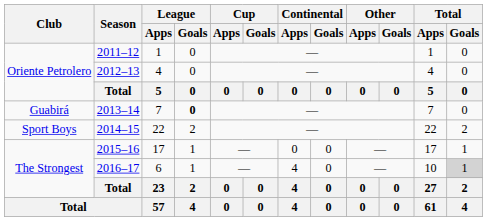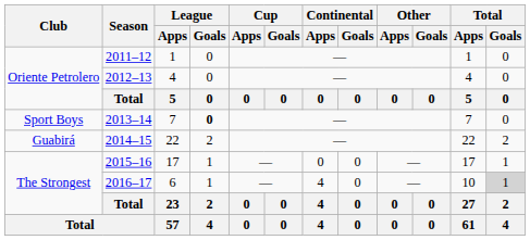 <table class="wikitable" style="text-align: center">
 <tr>
 <th rowspan=2>Club</th>
 <th rowspan=2>Season</th>
 <th colspan=2>League</th>
 <th colspan=2>Cup</th>
 <th colspan=2>Continental</th>
 <th colspan=2>Other</th>
 <th colspan=2>Total</th>
 </tr>
 <tr>
 <th>Apps</th>
 <th>Goals</th>
 <th>Apps</th>
 <th>Goals</th>
 <th>Apps</th>
 <th>Goals</th>
 <th>Apps</th>
 <th>Goals</th>
 <th>Apps</th>
 <th>Goals</th>
 </tr>
 <tr>
 <td rowspan=3><a href='#'>Oriente Petrolero</a></td>
 <td><a href='#'>2011–12</a></td>
 <td>1</td>
 <td>0</td>
 <td colspan="6">—</td>
 <td>1</td>
 <td>0</td>
 </tr>
 <tr>
 <td><a href='#'>2012–13</a></td>
 <td>4</td>
 <td>0</td>
 <td colspan="6">—</td>
 <td>4</td>
 <td>0</td>
 </tr>
 <tr>
 <th>Total</th>
 <th>5</th>
 <th>0</th>
 <th>0</th>
 <th>0</th>
 <th>0</th>
 <th>0</th>
 <th>0</th>
 <th>0</th>
 <th>5</th>
 <th>0</th>
 </tr>
 <tr>
-<td><a href='#'>Guabirá</a></td>
+<td><a href='#'>Sport Boys</a></td>
 <td><a href='#'>2013–14</a></td>
 <td>7</td>
 <td><strong>0</strong></td>
 <td colspan="6">—</td>
 <td>7</td>
 <td>0</td>
 </tr>
 <tr>
-<td><a href='#'>Sport Boys</a></td>
+<td><a href='#'>Guabirá</a></td>
 <td><a href='#'>2014–15</a></td>
 <td>22</td>
 <td>2</td>
 <td colspan="6">—</td>
 <td>22</td>
 <td>2</td>
 </tr>
 <tr>
 <td rowspan=3><a href='#'>The Strongest</a></td>
 <td><a href='#'>2015–16</a></td>
 <td>17</td>
 <td>1</td>
 <td colspan="2">—</td>
 <td>0</td>
 <td>0</td>
 <td colspan="2">—</td>
 <td>17</td>
 <td>1</td>
 </tr>
 <tr>
 <td><a href='#'>2016–17</a></td>
 <td>6</td>
 <td>1</td>
 <td colspan="2">—</td>
 <td>4</td>
 <td>0</td>
 <td colspan="2">—</td>
 <td>10</td>
 <td style="background: lightgrey;">1</td>
 </tr>
 <tr>
 <th>Total</th>
 <th>23</th>
 <th>2</th>
 <th>0</th>
 <th>0</th>
 <th>4</th>
 <th>0</th>
 <th>0</th>
 <th>0</th>
 <th>27</th>
 <th>2</th>
 </tr>
 <tr>
 <th colspan=2>Total</th>
 <th>57</th>
 <th>4</th>
 <th>0</th>
 <th>0</th>
 <th>4</th>
 <th>0</th>
 <th>0</th>
 <th>0</th>
 <th>61</th>
 <th>4</th>
 </tr>
 </table>
